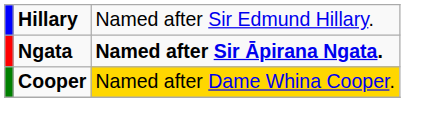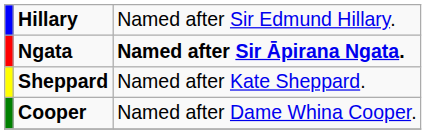 <table class="wikitable">
 <tr>
 <td style = "background:Blue;"></td>
 <td><strong>Hillary</strong></td>
 <td>Named after <a href='#'>Sir Edmund Hillary</a>.</td>
 </tr>
 <tr>
 <td style = "background:Red;"></td>
 <td><strong>Ngata</strong></td>
 <td><strong>Named after <a href='#'>Sir Āpirana Ngata</a>.</strong></td>
 </tr>
 <tr>
+<td style = "background:Yellow;"></td>
+<td><strong>Sheppard</strong></td>
+<td>Named after <a href='#'>Kate Sheppard</a>.</td>
+</tr>
+<tr>
 <td style = "background:Green;"></td>
 <td><strong>Cooper</strong></td>
-<td style="background: gold;">Named after <a href='#'>Dame Whina Cooper</a>.</td>
+<td>Named after <a href='#'>Dame Whina Cooper</a>.</td>
 </tr>
 <tr>
 </tr>
 </table>
